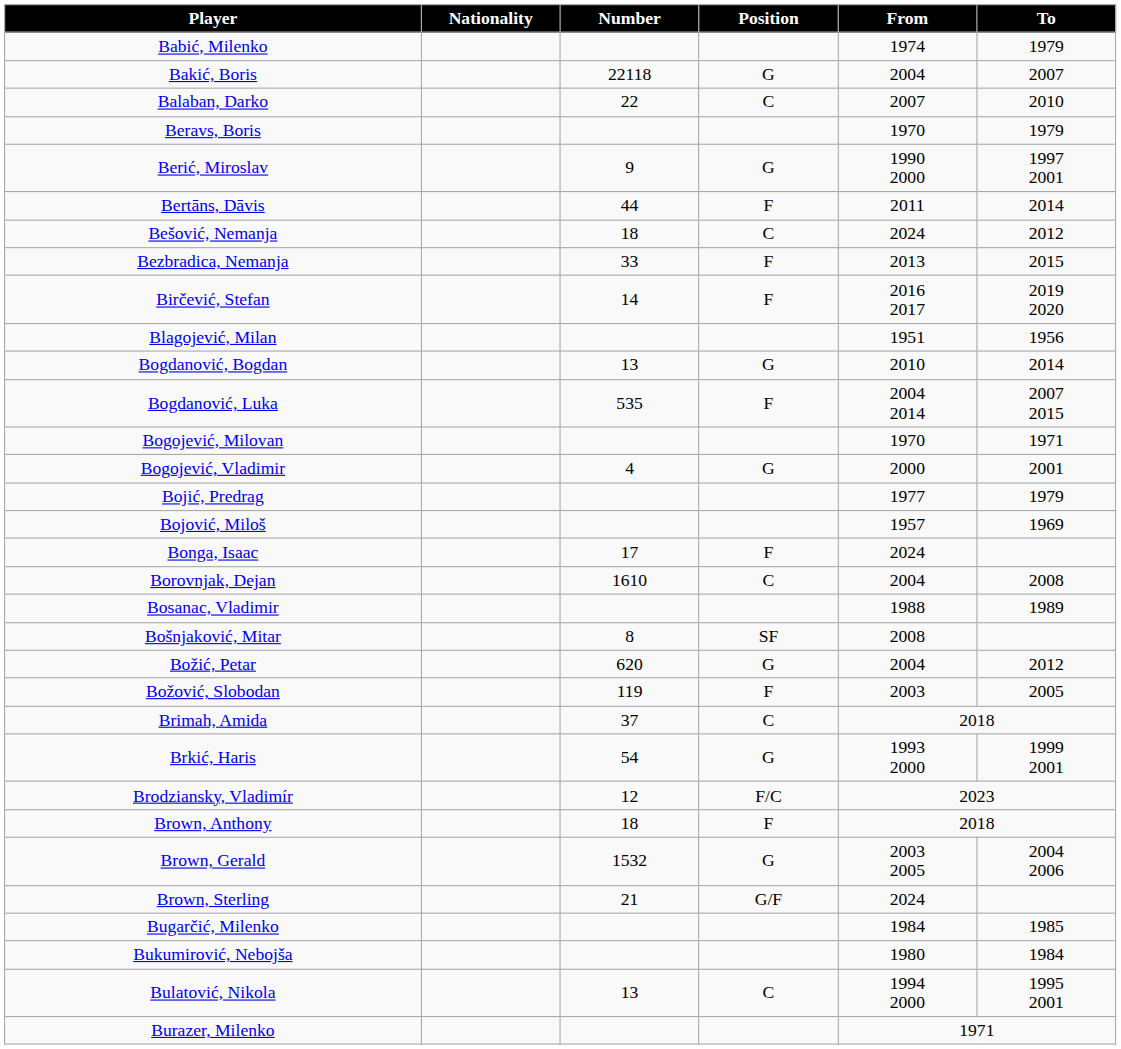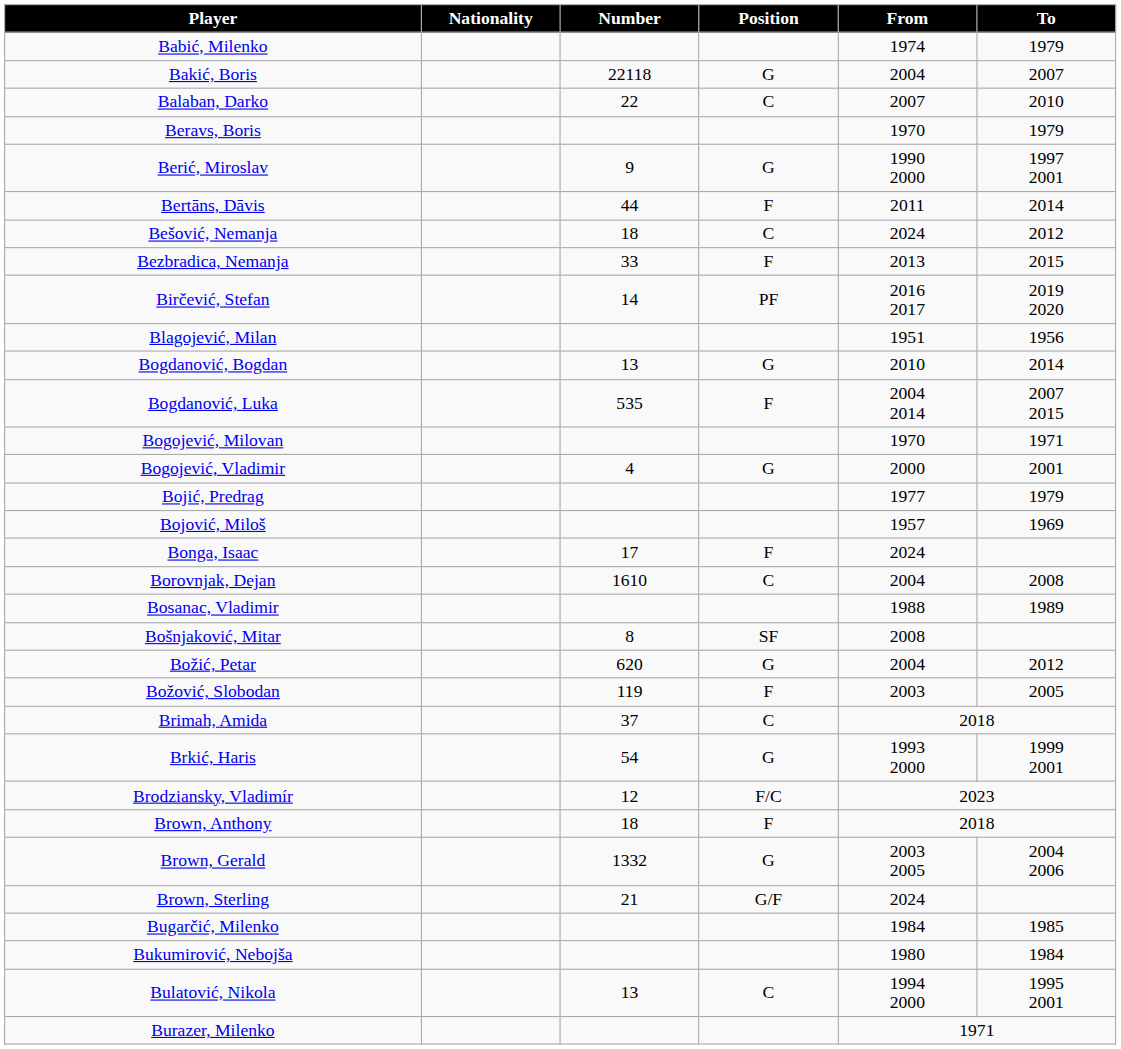 <table class="wikitable" style="text-align:center" width="80%">
 <tr>
 <th style="background:black;color:white;" width="30%">Player</th>
 <th style="background:black;color:white;" width="10%">Nationality</th>
 <th style="background:black;color:white;" width="10%">Number</th>
 <th style="background:black;color:white;" width="10%">Position</th>
 <th style="background:black;color:white;" width="10%">From</th>
 <th style="background:black;color:white;" width="10%">To</th>
 </tr>
 <tr>
 <td><a href='#'>Babić, Milenko</a></td>
 <td></td>
 <td></td>
 <td></td>
 <td>1974</td>
 <td>1979</td>
 </tr>
 <tr>
 <td><a href='#'>Bakić, Boris</a></td>
 <td></td>
 <td>22118</td>
 <td>G</td>
 <td>2004</td>
 <td>2007</td>
 </tr>
 <tr>
 <td><a href='#'>Balaban, Darko</a></td>
 <td></td>
 <td>22</td>
 <td>C</td>
 <td>2007</td>
 <td>2010</td>
 </tr>
 <tr>
 <td><a href='#'>Beravs, Boris</a></td>
 <td></td>
 <td></td>
 <td></td>
 <td>1970</td>
 <td>1979</td>
 </tr>
 <tr>
 <td><a href='#'>Berić, Miroslav</a></td>
 <td></td>
 <td>9</td>
 <td>G</td>
 <td>1990<br>2000</td>
 <td>1997<br>2001</td>
 </tr>
 <tr>
 <td><a href='#'>Bertāns, Dāvis</a></td>
 <td></td>
 <td>44</td>
 <td>F</td>
 <td>2011</td>
 <td>2014</td>
 </tr>
 <tr>
 <td><a href='#'>Bešović, Nemanja</a></td>
 <td></td>
 <td>18</td>
 <td>C</td>
 <td>2024</td>
 <td>2012</td>
 </tr>
 <tr>
 <td><a href='#'>Bezbradica, Nemanja</a></td>
 <td></td>
 <td>33</td>
 <td>F</td>
 <td>2013</td>
 <td>2015</td>
 </tr>
 <tr>
 <td><a href='#'>Birčević, Stefan</a></td>
 <td></td>
 <td>14</td>
-<td>F</td>
+<td>PF</td>
 <td>2016<br>2017</td>
 <td>2019<br>2020</td>
 </tr>
 <tr>
 <td><a href='#'>Blagojević, Milan</a></td>
 <td></td>
 <td></td>
 <td></td>
 <td>1951</td>
 <td>1956</td>
 </tr>
 <tr>
 <td><a href='#'>Bogdanović, Bogdan</a></td>
 <td></td>
 <td>13</td>
 <td>G</td>
 <td>2010</td>
 <td>2014</td>
 </tr>
 <tr>
 <td><a href='#'>Bogdanović, Luka</a></td>
 <td></td>
 <td>535</td>
 <td>F</td>
 <td>2004<br>2014</td>
 <td>2007<br>2015</td>
 </tr>
 <tr>
 <td><a href='#'>Bogojević, Milovan</a></td>
 <td></td>
 <td></td>
 <td></td>
 <td>1970</td>
 <td>1971</td>
 </tr>
 <tr>
 <td><a href='#'>Bogojević, Vladimir</a></td>
 <td></td>
 <td>4</td>
 <td>G</td>
 <td>2000</td>
 <td>2001</td>
 </tr>
 <tr>
 <td><a href='#'>Bojić, Predrag</a></td>
 <td></td>
 <td></td>
 <td></td>
 <td>1977</td>
 <td>1979</td>
 </tr>
 <tr>
 <td><a href='#'>Bojović, Miloš</a></td>
 <td></td>
 <td></td>
 <td></td>
 <td>1957</td>
 <td>1969</td>
 </tr>
 <tr>
 <td><a href='#'>Bonga, Isaac</a></td>
 <td></td>
 <td>17</td>
 <td>F</td>
 <td>2024</td>
 <td></td>
 </tr>
 <tr>
 <td><a href='#'>Borovnjak, Dejan</a></td>
 <td></td>
 <td>1610</td>
 <td>C</td>
 <td>2004</td>
 <td>2008</td>
 </tr>
 <tr>
 <td><a href='#'>Bosanac, Vladimir</a></td>
 <td></td>
 <td></td>
 <td></td>
 <td>1988</td>
 <td>1989</td>
 </tr>
 <tr>
 <td><a href='#'>Bošnjaković, Mitar</a></td>
 <td></td>
 <td>8</td>
 <td>SF</td>
 <td>2008</td>
 <td></td>
 </tr>
 <tr>
 <td><a href='#'>Božić, Petar</a></td>
 <td></td>
 <td>620</td>
 <td>G</td>
 <td>2004</td>
 <td>2012</td>
 </tr>
 <tr>
 <td><a href='#'>Božović, Slobodan</a></td>
 <td></td>
 <td>119</td>
 <td>F</td>
 <td>2003</td>
 <td>2005</td>
 </tr>
 <tr>
 <td><a href='#'>Brimah, Amida</a></td>
 <td></td>
 <td>37</td>
 <td>C</td>
 <td colspan="2">2018</td>
 </tr>
 <tr>
 <td><a href='#'>Brkić, Haris</a></td>
 <td></td>
 <td>54</td>
 <td>G</td>
 <td>1993<br>2000</td>
 <td>1999<br>2001</td>
 </tr>
 <tr>
 <td><a href='#'>Brodziansky, Vladimír</a></td>
 <td></td>
 <td>12</td>
 <td>F/C</td>
 <td colspan="2">2023</td>
 </tr>
 <tr>
 <td><a href='#'>Brown, Anthony</a></td>
 <td></td>
 <td>18</td>
 <td>F</td>
 <td colspan="2">2018</td>
 </tr>
 <tr>
 <td><a href='#'>Brown, Gerald</a></td>
 <td></td>
-<td>1532</td>
+<td>1332</td>
 <td>G</td>
 <td>2003<br>2005</td>
 <td>2004<br>2006</td>
 </tr>
 <tr>
 <td><a href='#'>Brown, Sterling</a></td>
 <td></td>
 <td>21</td>
 <td>G/F</td>
 <td>2024</td>
 <td></td>
 </tr>
 <tr>
 <td><a href='#'>Bugarčić, Milenko</a></td>
 <td></td>
 <td></td>
 <td></td>
 <td>1984</td>
 <td>1985</td>
 </tr>
 <tr>
 <td><a href='#'>Bukumirović, Nebojša</a></td>
 <td></td>
 <td></td>
 <td></td>
 <td>1980</td>
 <td>1984</td>
 </tr>
 <tr>
 <td><a href='#'>Bulatović, Nikola</a></td>
 <td></td>
 <td>13</td>
 <td>C</td>
 <td>1994<br>2000</td>
 <td>1995<br>2001</td>
 </tr>
 <tr>
 <td><a href='#'>Burazer, Milenko</a></td>
 <td></td>
 <td></td>
 <td></td>
 <td colspan="2">1971</td>
 </tr>
 </table>
